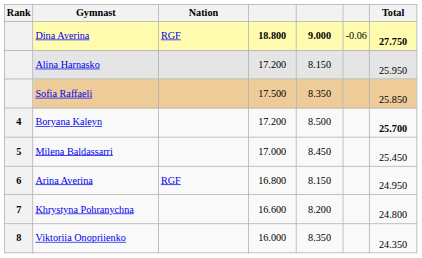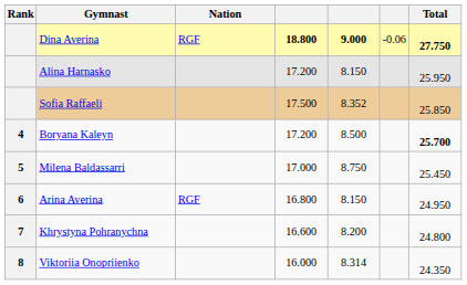 <table class="wikitable sortable" style="text-align:center; font-size:90%">
 <tr>
 <th scope="col" style="width:20px;">Rank</th>
 <th ! scope="col" style="width:170px;">Gymnast</th>
 <th ! scope="col" style="width:120px;">Nation</th>
 <th ! scope="col" style="width:60px;"></th>
 <th ! scope="col" style="width:60px;"></th>
 <th ! scope="col" style="width:30px;"></th>
 <th ! scope="col" style="width:60px;">Total</th>
 </tr>
 <tr bgcolor=fffcaf>
 <th scope=row></th>
 <td align=left><a href='#'>Dina Averina</a></td>
 <td style="text-align:left;"><a href='#'>RGF</a></td>
 <td><strong>18.800</strong></td>
 <td><strong>9.000</strong></td>
 <td>-0.06</td>
 <td><br><strong>27.750</strong></td>
 </tr>
 <tr bgcolor=e5e5e5>
 <th scope=row></th>
 <td align=left><a href='#'>Alina Harnasko</a></td>
 <td style="text-align:left;"></td>
 <td>17.200</td>
 <td>8.150</td>
 <td></td>
 <td><br>25.950</td>
 </tr>
 <tr bgcolor=eecc99>
 <th scope=row></th>
 <td align=left><a href='#'>Sofia Raffaeli</a></td>
 <td style="text-align:left;"></td>
 <td>17.500</td>
-<td>8.350</td>
+<td>8.352</td>
 <td></td>
 <td><br>25.850</td>
 </tr>
 <tr>
 <th scope=row>4</th>
 <td align=left><a href='#'>Boryana Kaleyn</a></td>
 <td style="text-align:left;"></td>
 <td>17.200</td>
 <td>8.500</td>
 <td></td>
 <td><strong><br>25.700</strong></td>
 </tr>
 <tr>
 <th scope=row>5</th>
 <td align=left><a href='#'>Milena Baldassarri</a></td>
 <td style="text-align:left;"></td>
 <td>17.000</td>
-<td>8.450</td>
+<td>8.750</td>
 <td></td>
 <td><br>25.450</td>
 </tr>
 <tr>
 <th scope=row>6</th>
 <td align=left><a href='#'>Arina Averina</a></td>
 <td style="text-align:left;"><a href='#'>RGF</a></td>
 <td>16.800</td>
 <td>8.150</td>
 <td></td>
 <td><br>24.950</td>
 </tr>
 <tr>
 <th scope=row>7</th>
 <td align=left><a href='#'>Khrystyna Pohranychna</a></td>
 <td style="text-align:left;"></td>
 <td>16.600</td>
 <td>8.200</td>
 <td></td>
 <td><br>24.800</td>
 </tr>
 <tr>
 <th scope=row>8</th>
 <td align=left><a href='#'>Viktoriia Onopriienko</a></td>
 <td style="text-align:left;"></td>
 <td>16.000</td>
-<td>8.350</td>
+<td>8.314</td>
 <td></td>
 <td><br>24.350</td>
 </tr>
 </table>
